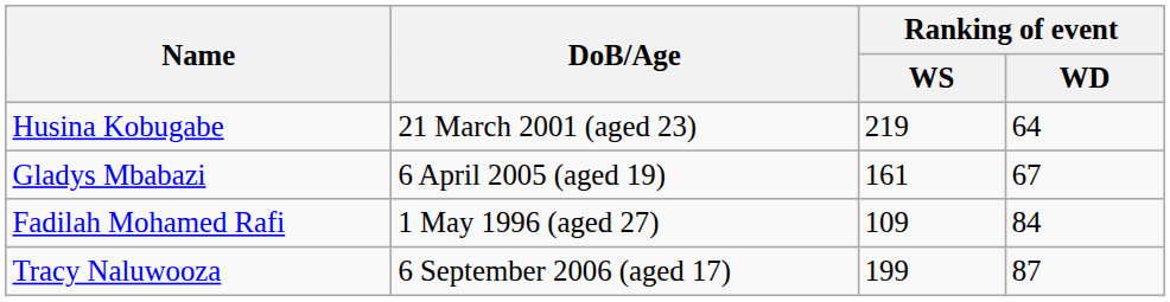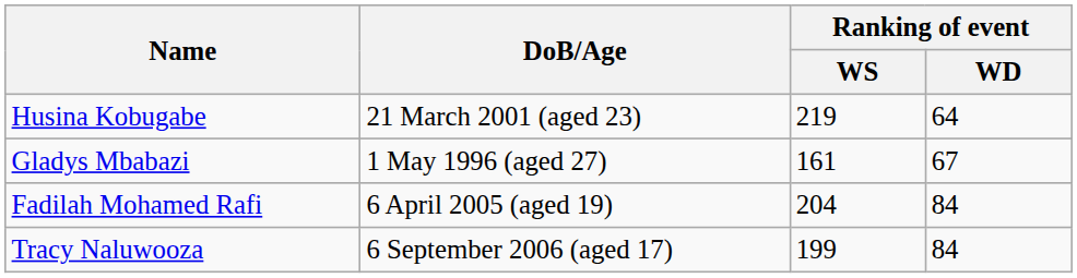 <table class="wikitable" style="width:600px; font-size:95%;">
 <tr>
 <th rowspan="2" align="left">Name</th>
 <th rowspan="2" align="left">DoB/Age</th>
 <th colspan="2" align="center">Ranking of event</th>
 </tr>
 <tr>
 <th align="center">WS</th>
 <th align="center">WD</th>
 </tr>
 <tr>
 <td align="left"><a href='#'>Husina Kobugabe</a></td>
 <td align="left">21 March 2001 (aged 23)</td>
 <td>219</td>
 <td>64</td>
 </tr>
 <tr>
 <td align="left"><a href='#'>Gladys Mbabazi</a></td>
-<td align="left">6 April 2005 (aged 19)</td>
+<td align="left">1 May 1996 (aged 27)</td>
 <td>161</td>
 <td>67</td>
 </tr>
 <tr>
 <td align="left"><a href='#'>Fadilah Mohamed Rafi</a></td>
-<td align="left">1 May 1996 (aged 27)</td>
-<td>109</td>
+<td align="left">6 April 2005 (aged 19)</td>
+<td>204</td>
 <td>84</td>
 </tr>
 <tr>
 <td align="left"><a href='#'>Tracy Naluwooza</a></td>
 <td align="left">6 September 2006 (aged 17)</td>
 <td>199</td>
-<td>87</td>
+<td>84</td>
 </tr>
 </table>
